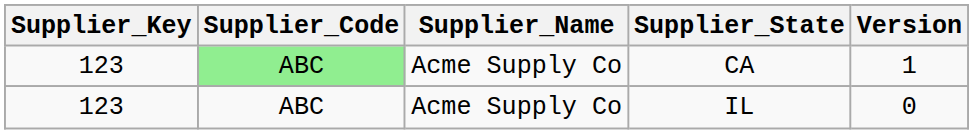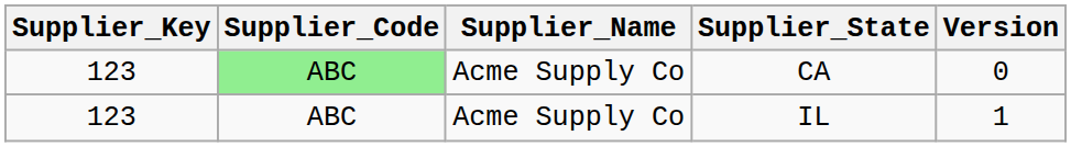 <table class="wikitable" style="text-align:center">
 <tr>
 <th>Supplier_Key</th>
 <th>Supplier_Code</th>
 <th>Supplier_Name</th>
 <th>Supplier_State</th>
 <th>Version</th>
 </tr>
 <tr>
 <td>123</td>
 <td style="background: lightgreen;">ABC</td>
 <td>Acme Supply Co</td>
 <td>CA</td>
-<td>1</td>
+<td>0</td>
 </tr>
 <tr>
 <td>123</td>
 <td>ABC</td>
 <td>Acme Supply Co</td>
 <td>IL</td>
-<td>0</td>
+<td>1</td>
 </tr>
 </table>
